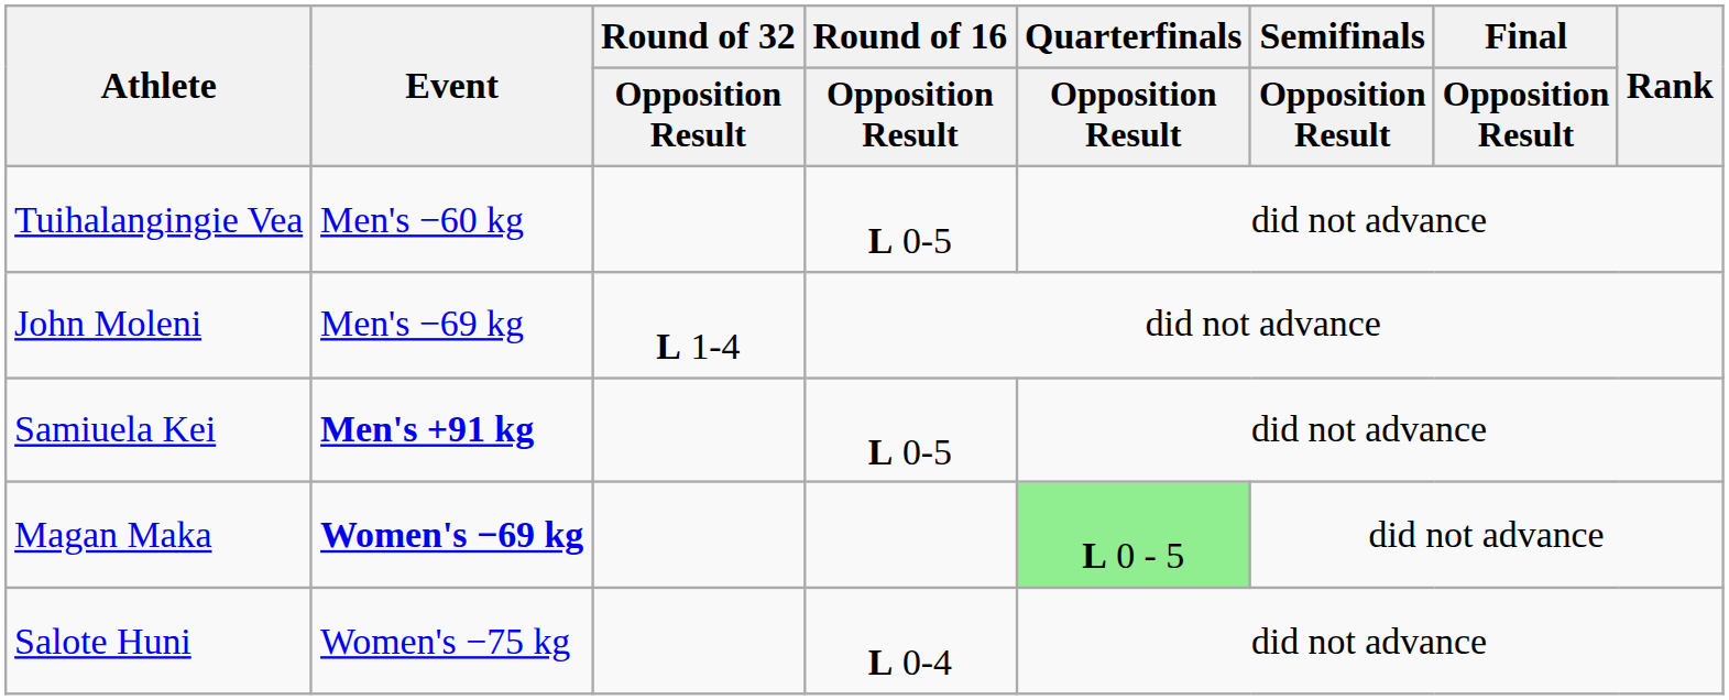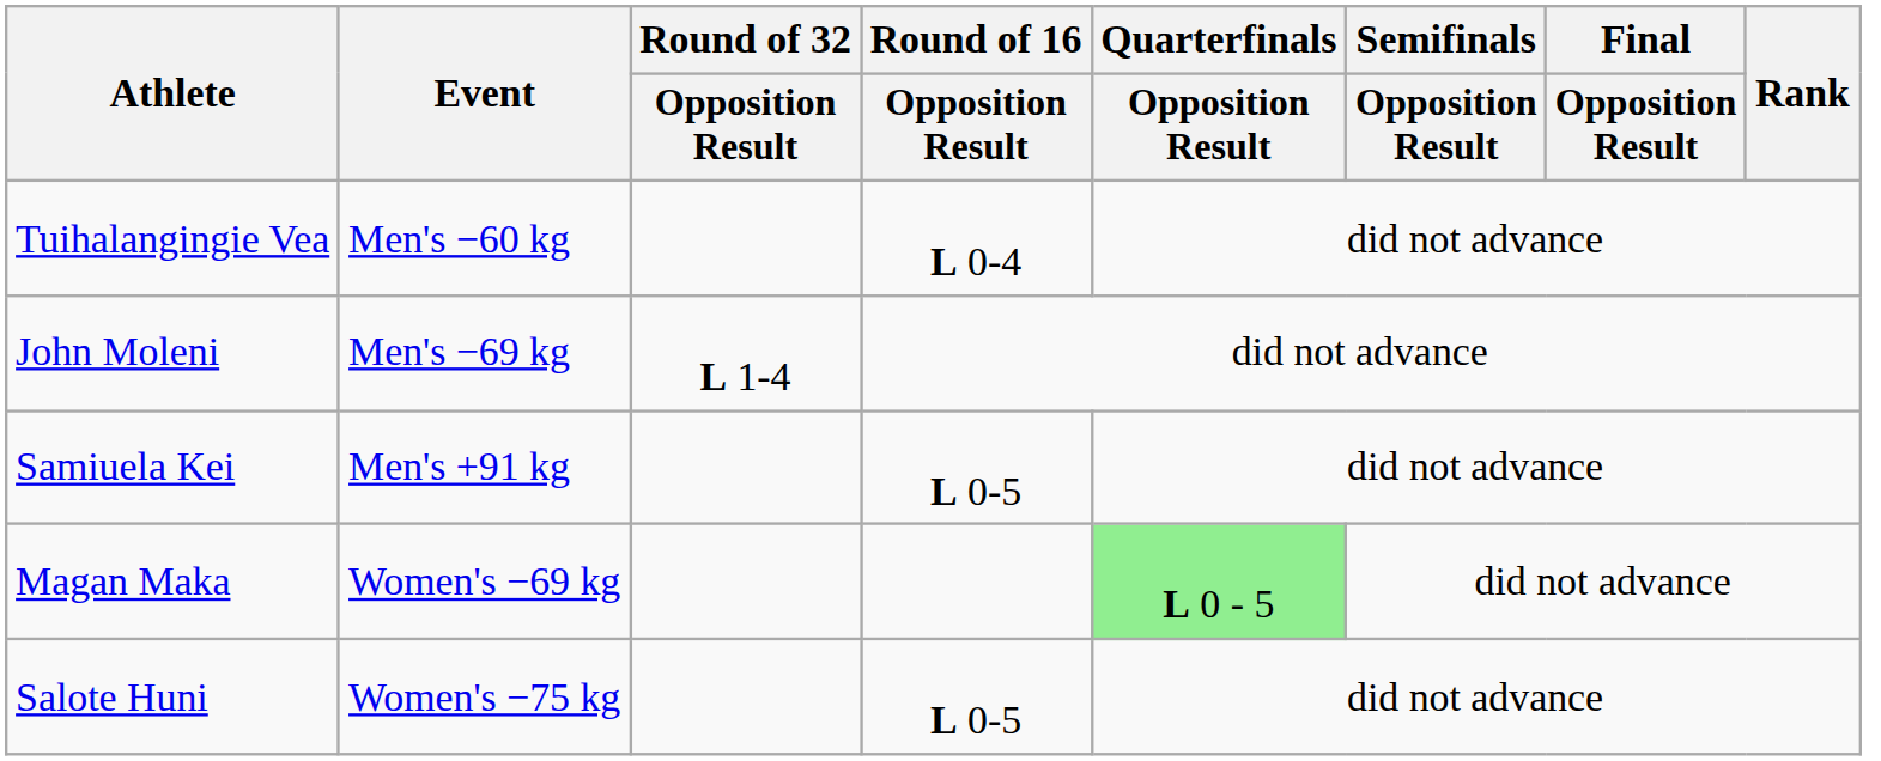 <table class="wikitable" style="font-size:90%;">
 <tr>
 <th rowspan=2>Athlete</th>
 <th rowspan=2>Event</th>
 <th>Round of 32</th>
 <th>Round of 16</th>
 <th>Quarterfinals</th>
 <th>Semifinals</th>
 <th>Final</th>
 <th rowspan=2>Rank</th>
 </tr>
 <tr style="font-size:95%">
 <th>Opposition<br>Result</th>
 <th>Opposition<br>Result</th>
 <th>Opposition<br>Result</th>
 <th>Opposition<br>Result</th>
 <th>Opposition<br>Result</th>
 </tr>
 <tr align=center>
 <td align=left><a href='#'>Tuihalangingie Vea</a></td>
 <td align=left><a href='#'>Men's −60 kg</a></td>
 <td></td>
-<td><br> <strong>L</strong> 0-5</td>
+<td><br><strong>L</strong> 0-4</td>
 <td colspan=4>did not advance</td>
 </tr>
 <tr align=center>
 <td align=left><a href='#'>John Moleni</a></td>
 <td align=left><a href='#'>Men's −69 kg</a></td>
 <td><br> <strong>L</strong> 1-4</td>
 <td Colspan=5>did not advance</td>
 </tr>
 <tr align=center>
 <td align=left><a href='#'>Samiuela Kei</a></td>
-<td align=left><strong><a href='#'>Men's +91 kg</a></strong></td>
+<td align=left><a href='#'>Men's +91 kg</a></td>
 <td></td>
 <td><br> <strong>L</strong> 0-5</td>
 <td Colspan=4>did not advance</td>
 </tr>
 <tr align=center>
 <td align=left><a href='#'>Magan Maka</a></td>
-<td align=left><strong><a href='#'>Women's −69 kg</a></strong></td>
+<td align=left><a href='#'>Women's −69 kg</a></td>
 <td></td>
 <td></td>
 <td style="background: lightgreen;"><br><strong>L</strong> 0 - 5</td>
 <td colspan=3>did not advance</td>
 </tr>
 <tr align=center>
 <td align=left><a href='#'>Salote Huni</a></td>
 <td align=left><a href='#'>Women's −75 kg</a></td>
 <td></td>
-<td><br><strong>L</strong> 0-4</td>
+<td><br> <strong>L</strong> 0-5</td>
 <td Colspan=4>did not advance</td>
 </tr>
 </table>
